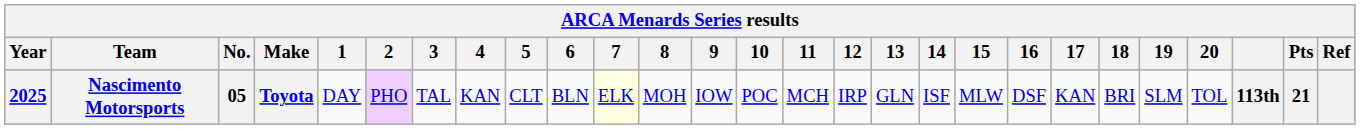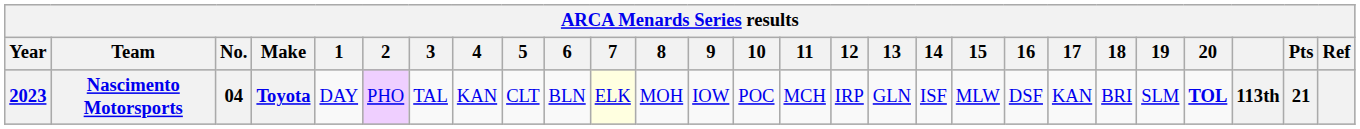 <table class="wikitable" style="text-align:center; font-size:75%">
 <tr>
 <th colspan="27"><a href='#'>ARCA Menards Series</a> results</th>
 </tr>
 <tr>
 <th>Year</th>
 <th>Team</th>
 <th>No.</th>
 <th>Make</th>
 <th>1</th>
 <th>2</th>
 <th>3</th>
 <th>4</th>
 <th>5</th>
 <th>6</th>
 <th>7</th>
 <th>8</th>
 <th>9</th>
 <th>10</th>
 <th>11</th>
 <th>12</th>
 <th>13</th>
 <th>14</th>
 <th>15</th>
 <th>16</th>
 <th>17</th>
 <th>18</th>
 <th>19</th>
 <th>20</th>
 <th></th>
 <th>Pts</th>
 <th>Ref</th>
 </tr>
 <tr>
-<th><a href='#'>2025</a></th>
+<th><a href='#'>2023</a></th>
 <th><a href='#'>Nascimento Motorsports</a></th>
-<th>05</th>
+<th>04</th>
 <th><a href='#'>Toyota</a></th>
 <td><a href='#'>DAY</a></td>
 <td style="background:#EFCFFF;"><a href='#'>PHO</a><br></td>
 <td><a href='#'>TAL</a></td>
 <td><a href='#'>KAN</a></td>
 <td><a href='#'>CLT</a></td>
 <td><a href='#'>BLN</a></td>
 <td style="background: lightyellow;"><a href='#'>ELK</a></td>
 <td><a href='#'>MOH</a></td>
 <td><a href='#'>IOW</a></td>
 <td><a href='#'>POC</a></td>
 <td><a href='#'>MCH</a></td>
 <td><a href='#'>IRP</a></td>
 <td><a href='#'>GLN</a></td>
 <td><a href='#'>ISF</a></td>
 <td><a href='#'>MLW</a></td>
 <td><a href='#'>DSF</a></td>
 <td><a href='#'>KAN</a></td>
 <td><a href='#'>BRI</a></td>
 <td><a href='#'>SLM</a></td>
-<td><a href='#'>TOL</a></td>
+<td><strong><a href='#'>TOL</a></strong></td>
 <th>113th</th>
 <th>21</th>
 <th></th>
 </tr>
 </table>
